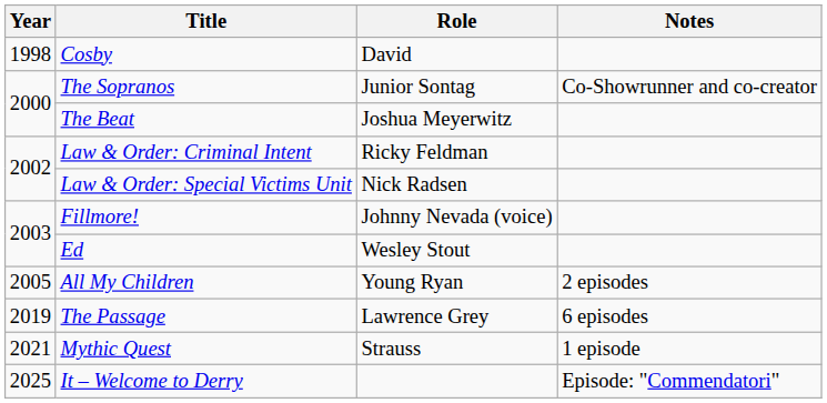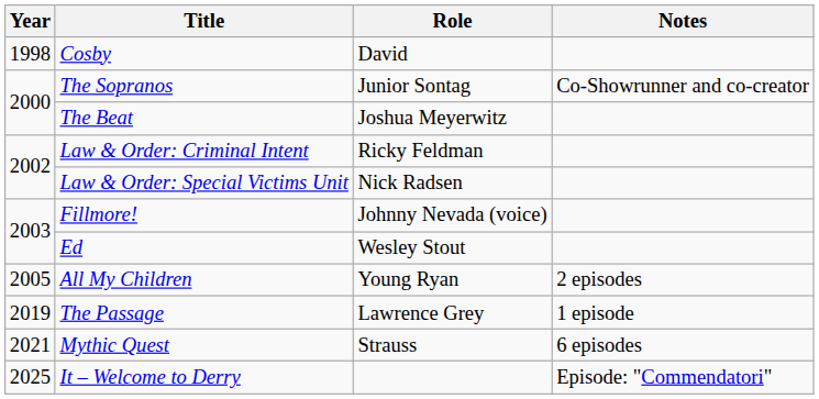 <table class="wikitable" border="1">
 <tr>
 <th>Year</th>
 <th>Title</th>
 <th>Role</th>
 <th>Notes</th>
 </tr>
 <tr>
 <td>1998</td>
 <td><em><a href='#'>Cosby</a></em></td>
 <td>David</td>
 <td></td>
 </tr>
 <tr>
 <td rowspan="2">2000</td>
 <td><em><a href='#'>The Sopranos</a></em></td>
 <td>Junior Sontag</td>
 <td>Co-Showrunner and co-creator</td>
 </tr>
 <tr>
 <td><em><a href='#'>The Beat</a></em></td>
 <td>Joshua Meyerwitz</td>
 <td></td>
 </tr>
 <tr>
 <td rowspan="2">2002</td>
 <td><em><a href='#'>Law & Order: Criminal Intent</a></em></td>
 <td>Ricky Feldman</td>
 <td></td>
 </tr>
 <tr>
 <td><em><a href='#'>Law & Order: Special Victims Unit</a></em></td>
 <td>Nick Radsen</td>
 <td></td>
 </tr>
 <tr>
 <td rowspan="2">2003</td>
 <td><em><a href='#'>Fillmore!</a></em></td>
 <td>Johnny Nevada (voice)</td>
 <td></td>
 </tr>
 <tr>
 <td><em><a href='#'>Ed</a></em></td>
 <td>Wesley Stout</td>
 <td></td>
 </tr>
 <tr>
 <td>2005</td>
 <td><em><a href='#'>All My Children</a></em></td>
 <td>Young Ryan</td>
 <td>2 episodes</td>
 </tr>
 <tr>
 <td>2019</td>
 <td><em><a href='#'>The Passage</a></em></td>
 <td>Lawrence Grey</td>
-<td>6 episodes</td>
+<td>1 episode</td>
 </tr>
 <tr>
 <td>2021</td>
 <td><em><a href='#'>Mythic Quest</a></em></td>
 <td>Strauss</td>
-<td>1 episode</td>
+<td>6 episodes</td>
 </tr>
 <tr>
 <td>2025</td>
 <td><em><a href='#'>It – Welcome to Derry</a></em></td>
 <td></td>
 <td>Episode: "<a href='#'>Commendatori</a>"</td>
 </tr>
 </table>
